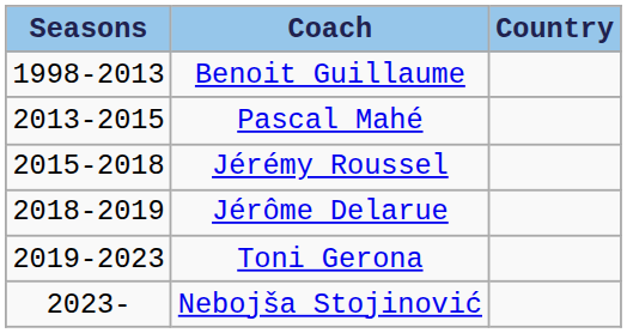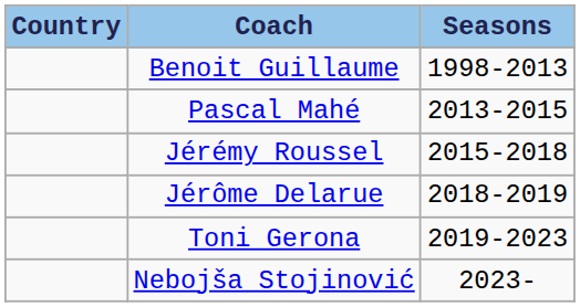 <table class="wikitable" style="text-align: center;">
 <tr>
+<th style="color:#1F224F; background:#96C6EA">Country</th>
+<th style="color:#1F224F; background:#96C6EA">Coach</th>
 <th style="color:#1F224F; background:#96C6EA">Seasons</th>
-<th style="color:#1F224F; background:#96C6EA">Coach</th>
-<th style="color:#1F224F; background:#96C6EA">Country</th>
 </tr>
 <tr>
+<td style="text-align: center"></td>
+<td style="text-align: center"><a href='#'>Benoit Guillaume</a></td>
 <td style="text-align: center">1998-2013</td>
-<td style="text-align: center"><a href='#'>Benoit Guillaume</a></td>
-<td style="text-align: center"></td>
 </tr>
 <tr>
+<td style="text-align: center"></td>
+<td style="text-align: center"><a href='#'>Pascal Mahé</a></td>
 <td style="text-align: center">2013-2015</td>
-<td style="text-align: center"><a href='#'>Pascal Mahé</a></td>
-<td style="text-align: center"></td>
 </tr>
 <tr>
+<td style="text-align: center"></td>
+<td style="text-align: center"><a href='#'>Jérémy Roussel</a></td>
 <td style="text-align: center">2015-2018</td>
-<td style="text-align: center"><a href='#'>Jérémy Roussel</a></td>
-<td style="text-align: center"></td>
 </tr>
 <tr>
+<td style="text-align: center"></td>
+<td style="text-align: center"><a href='#'>Jérôme Delarue</a></td>
 <td style="text-align: center">2018-2019</td>
-<td style="text-align: center"><a href='#'>Jérôme Delarue</a></td>
-<td style="text-align: center"></td>
 </tr>
 <tr>
+<td style="text-align: center"></td>
+<td style="text-align: center"><a href='#'>Toni Gerona</a></td>
 <td style="text-align: center">2019-2023</td>
-<td style="text-align: center"><a href='#'>Toni Gerona</a></td>
-<td style="text-align: center"></td>
 </tr>
 <tr>
+<td style="text-align: center"></td>
+<td style="text-align: center"><a href='#'>Nebojša Stojinović</a></td>
 <td style="text-align: center">2023-</td>
-<td style="text-align: center"><a href='#'>Nebojša Stojinović</a></td>
-<td style="text-align: center"></td>
 </tr>
 </table>
